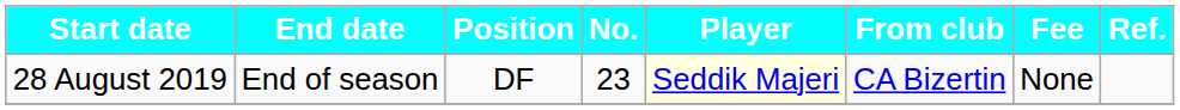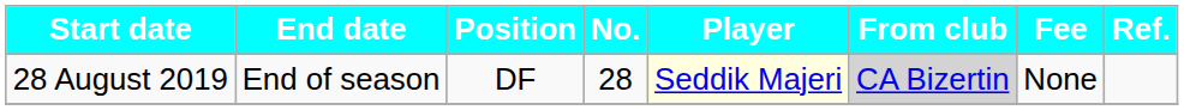 <table class="wikitable sortable">
 <tr>
 <th style="background:cyan; color:white;"><strong>Start date</strong></th>
 <th style="background:cyan; color:white;"><strong>End date</strong></th>
 <th style="background:cyan; color:white;"><strong>Position</strong></th>
 <th style="background:cyan; color:white;"><strong>No.</strong></th>
 <th style="background:cyan; color:white;"><strong>Player</strong></th>
 <th style="background:cyan; color:white;"><strong>From club</strong></th>
 <th style="background:cyan; color:white;"><strong>Fee</strong></th>
 <th style="background:cyan; color:white;"><strong>Ref.</strong></th>
 </tr>
 <tr>
 <td>28 August 2019</td>
 <td>End of season</td>
 <td style="text-align:center;">DF</td>
-<td style="text-align:center;">23</td>
+<td style="text-align:center;">28</td>
 <td style="background: lightyellow; text-align:left;"> <a href='#'>Seddik Majeri</a></td>
-<td style="text-align:left;"> <a href='#'>CA Bizertin</a></td>
+<td style="background: lightgrey; text-align:left;"> <a href='#'>CA Bizertin</a></td>
 <td>None</td>
 <td></td>
 </tr>
 <tr>
 </tr>
 </table>
